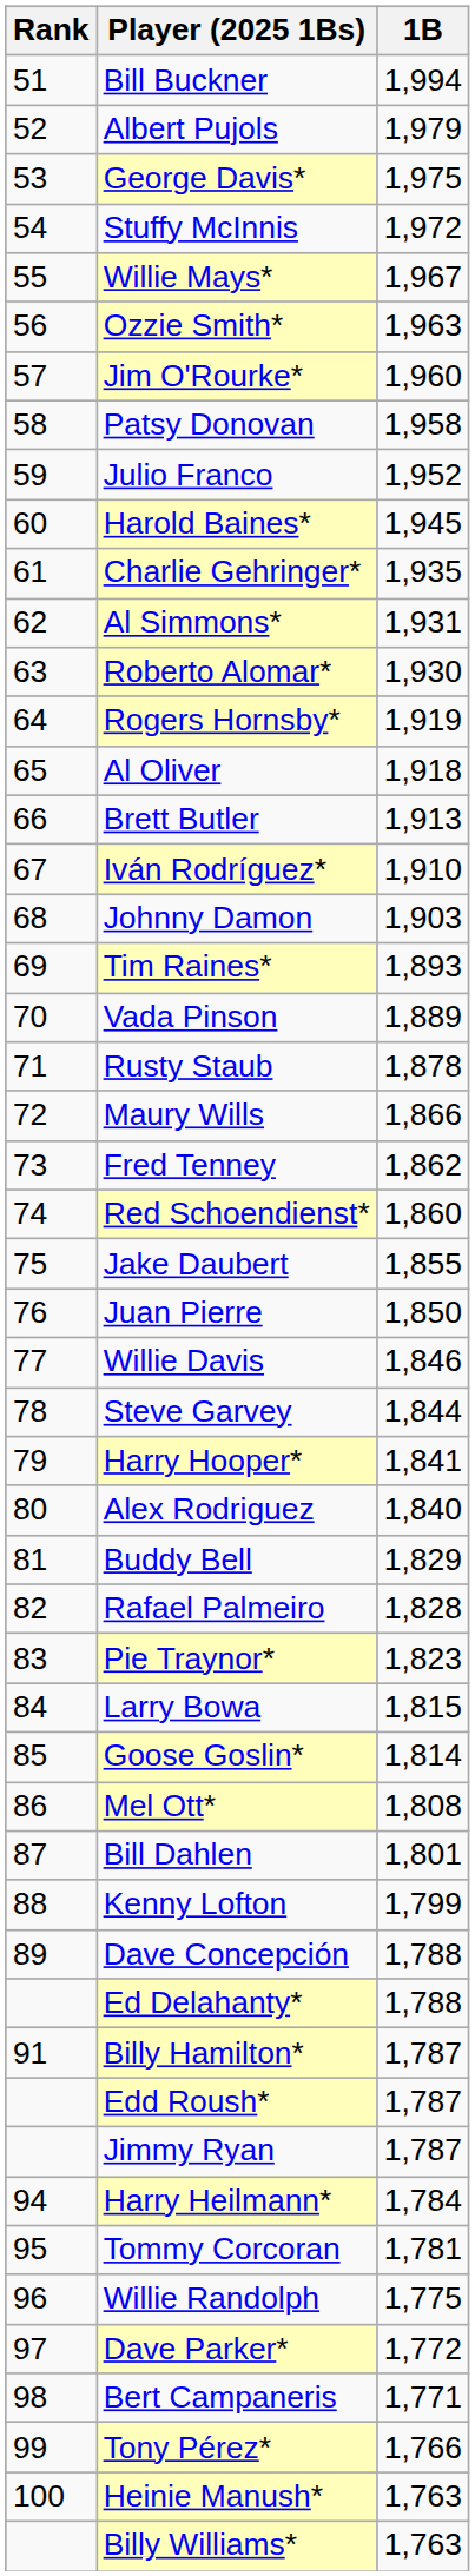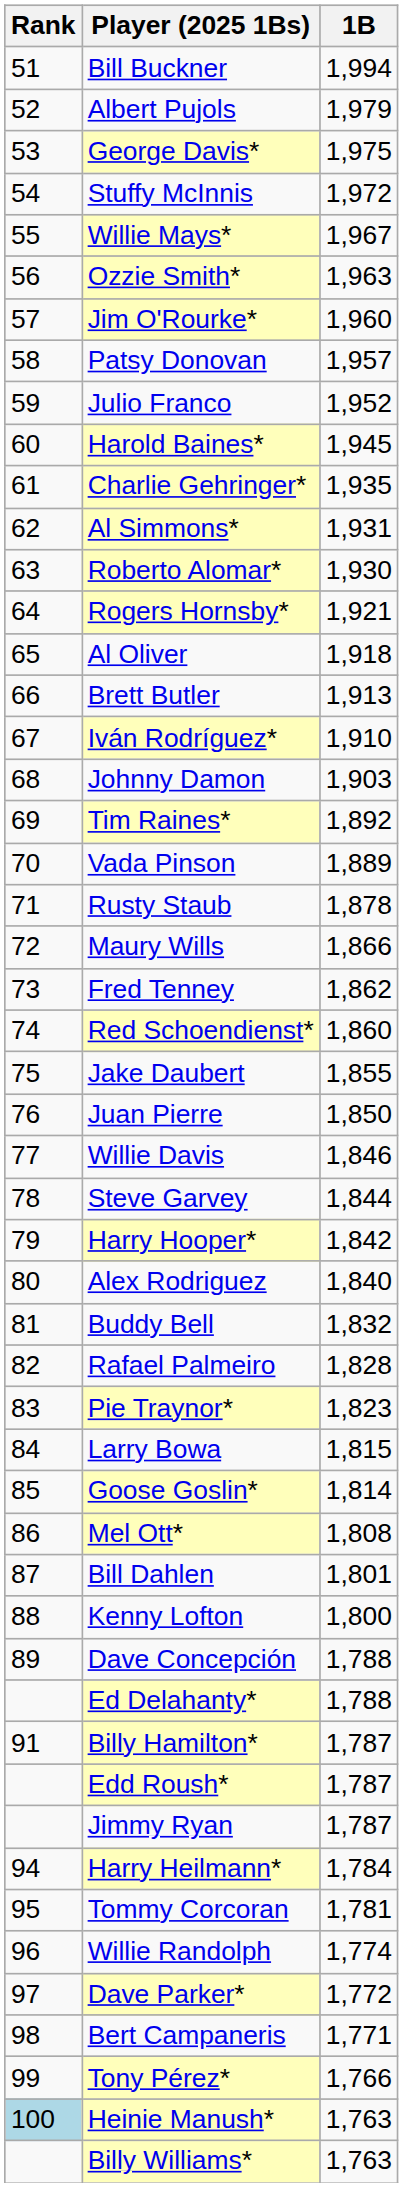 <table class="wikitable" style="float:left;">
 <tr style="white-space: nowrap;">
 <th>Rank</th>
 <th>Player (2025 1Bs)</th>
 <th>1B</th>
 </tr>
 <tr>
 <td>51</td>
 <td><a href='#'>Bill Buckner</a></td>
 <td>1,994</td>
 </tr>
 <tr>
 <td>52</td>
 <td><a href='#'>Albert Pujols</a></td>
 <td>1,979</td>
 </tr>
 <tr>
 <td>53</td>
 <td style="background:#ffffbb;"><a href='#'>George Davis</a>*</td>
 <td>1,975</td>
 </tr>
 <tr>
 <td>54</td>
 <td><a href='#'>Stuffy McInnis</a></td>
 <td>1,972</td>
 </tr>
 <tr>
 <td>55</td>
 <td style="background:#ffffbb;"><a href='#'>Willie Mays</a>*</td>
 <td>1,967</td>
 </tr>
 <tr>
 <td>56</td>
 <td style="background:#ffffbb;"><a href='#'>Ozzie Smith</a>*</td>
 <td>1,963</td>
 </tr>
 <tr>
 <td>57</td>
 <td style="background:#ffffbb;"><a href='#'>Jim O'Rourke</a>*</td>
 <td>1,960</td>
 </tr>
 <tr>
 <td>58</td>
 <td><a href='#'>Patsy Donovan</a></td>
-<td>1,958</td>
+<td>1,957</td>
 </tr>
 <tr>
 <td>59</td>
 <td><a href='#'>Julio Franco</a></td>
 <td>1,952</td>
 </tr>
 <tr>
 <td>60</td>
 <td style="background:#ffffbb;"><a href='#'>Harold Baines</a>*</td>
 <td>1,945</td>
 </tr>
 <tr>
 <td>61</td>
 <td style="background:#ffffbb;"><a href='#'>Charlie Gehringer</a>*</td>
 <td>1,935</td>
 </tr>
 <tr>
 <td>62</td>
 <td style="background:#ffffbb;"><a href='#'>Al Simmons</a>*</td>
 <td>1,931</td>
 </tr>
 <tr>
 <td>63</td>
 <td style="background:#ffffbb;"><a href='#'>Roberto Alomar</a>*</td>
 <td>1,930</td>
 </tr>
 <tr>
 <td>64</td>
 <td style="background:#ffffbb;"><a href='#'>Rogers Hornsby</a>*</td>
-<td>1,919</td>
+<td>1,921</td>
 </tr>
 <tr>
 <td>65</td>
 <td><a href='#'>Al Oliver</a></td>
 <td>1,918</td>
 </tr>
 <tr>
 <td>66</td>
 <td><a href='#'>Brett Butler</a></td>
 <td>1,913</td>
 </tr>
 <tr>
 <td>67</td>
 <td style="background:#ffffbb;"><a href='#'>Iván Rodríguez</a>*</td>
 <td>1,910</td>
 </tr>
 <tr>
 <td>68</td>
 <td><a href='#'>Johnny Damon</a></td>
 <td>1,903</td>
 </tr>
 <tr>
 <td>69</td>
 <td style="background:#ffffbb;"><a href='#'>Tim Raines</a>*</td>
-<td>1,893</td>
+<td>1,892</td>
 </tr>
 <tr>
 <td>70</td>
 <td><a href='#'>Vada Pinson</a></td>
 <td>1,889</td>
 </tr>
 <tr>
 <td>71</td>
 <td><a href='#'>Rusty Staub</a></td>
 <td>1,878</td>
 </tr>
 <tr>
 <td>72</td>
 <td><a href='#'>Maury Wills</a></td>
 <td>1,866</td>
 </tr>
 <tr>
 <td>73</td>
 <td><a href='#'>Fred Tenney</a></td>
 <td>1,862</td>
 </tr>
 <tr>
 <td>74</td>
 <td style="background:#ffffbb;"><a href='#'>Red Schoendienst</a>*</td>
 <td>1,860</td>
 </tr>
 <tr>
 <td>75</td>
 <td><a href='#'>Jake Daubert</a></td>
 <td>1,855</td>
 </tr>
 <tr>
 <td>76</td>
 <td><a href='#'>Juan Pierre</a></td>
 <td>1,850</td>
 </tr>
 <tr>
 <td>77</td>
 <td><a href='#'>Willie Davis</a></td>
 <td>1,846</td>
 </tr>
 <tr>
 <td>78</td>
 <td><a href='#'>Steve Garvey</a></td>
 <td>1,844</td>
 </tr>
 <tr>
 <td>79</td>
 <td style="background:#ffffbb;"><a href='#'>Harry Hooper</a>*</td>
-<td>1,841</td>
+<td>1,842</td>
 </tr>
 <tr>
 <td>80</td>
 <td><a href='#'>Alex Rodriguez</a></td>
 <td>1,840</td>
 </tr>
 <tr>
 <td>81</td>
 <td><a href='#'>Buddy Bell</a></td>
-<td>1,829</td>
+<td>1,832</td>
 </tr>
 <tr>
 <td>82</td>
 <td><a href='#'>Rafael Palmeiro</a></td>
 <td>1,828</td>
 </tr>
 <tr>
 <td>83</td>
 <td style="background:#ffffbb;"><a href='#'>Pie Traynor</a>*</td>
 <td>1,823</td>
 </tr>
 <tr>
 <td>84</td>
 <td><a href='#'>Larry Bowa</a></td>
 <td>1,815</td>
 </tr>
 <tr>
 <td>85</td>
 <td style="background:#ffffbb;"><a href='#'>Goose Goslin</a>*</td>
 <td>1,814</td>
 </tr>
 <tr>
 <td>86</td>
 <td style="background:#ffffbb;"><a href='#'>Mel Ott</a>*</td>
 <td>1,808</td>
 </tr>
 <tr>
 <td>87</td>
 <td><a href='#'>Bill Dahlen</a></td>
 <td>1,801</td>
 </tr>
 <tr>
 <td>88</td>
 <td><a href='#'>Kenny Lofton</a></td>
-<td>1,799</td>
+<td>1,800</td>
 </tr>
 <tr>
 <td>89</td>
 <td><a href='#'>Dave Concepción</a></td>
 <td>1,788</td>
 </tr>
 <tr>
 <td></td>
 <td style="background:#ffffbb;"><a href='#'>Ed Delahanty</a>*</td>
 <td>1,788</td>
 </tr>
 <tr>
 <td>91</td>
 <td style="background:#ffffbb;"><a href='#'>Billy Hamilton</a>*</td>
 <td>1,787</td>
 </tr>
 <tr>
 <td></td>
 <td style="background:#ffffbb;"><a href='#'>Edd Roush</a>*</td>
 <td>1,787</td>
 </tr>
 <tr>
 <td></td>
 <td><a href='#'>Jimmy Ryan</a></td>
 <td>1,787</td>
 </tr>
 <tr>
 <td>94</td>
 <td style="background:#ffffbb;"><a href='#'>Harry Heilmann</a>*</td>
 <td>1,784</td>
 </tr>
 <tr>
 <td>95</td>
 <td><a href='#'>Tommy Corcoran</a></td>
 <td>1,781</td>
 </tr>
 <tr>
 <td>96</td>
 <td><a href='#'>Willie Randolph</a></td>
-<td>1,775</td>
+<td>1,774</td>
 </tr>
 <tr>
 <td>97</td>
 <td style="background:#ffffbb;"><a href='#'>Dave Parker</a>*</td>
 <td>1,772</td>
 </tr>
 <tr>
 <td>98</td>
 <td><a href='#'>Bert Campaneris</a></td>
 <td>1,771</td>
 </tr>
 <tr>
 <td>99</td>
 <td style="background:#ffffbb;"><a href='#'>Tony Pérez</a>*</td>
 <td>1,766</td>
 </tr>
 <tr>
-<td>100</td>
+<td style="background: lightblue;">100</td>
 <td style="background:#ffffbb;"><a href='#'>Heinie Manush</a>*</td>
 <td>1,763</td>
 </tr>
 <tr>
 <td></td>
 <td style="background:#ffffbb;"><a href='#'>Billy Williams</a>*</td>
 <td>1,763</td>
 </tr>
 </table>
